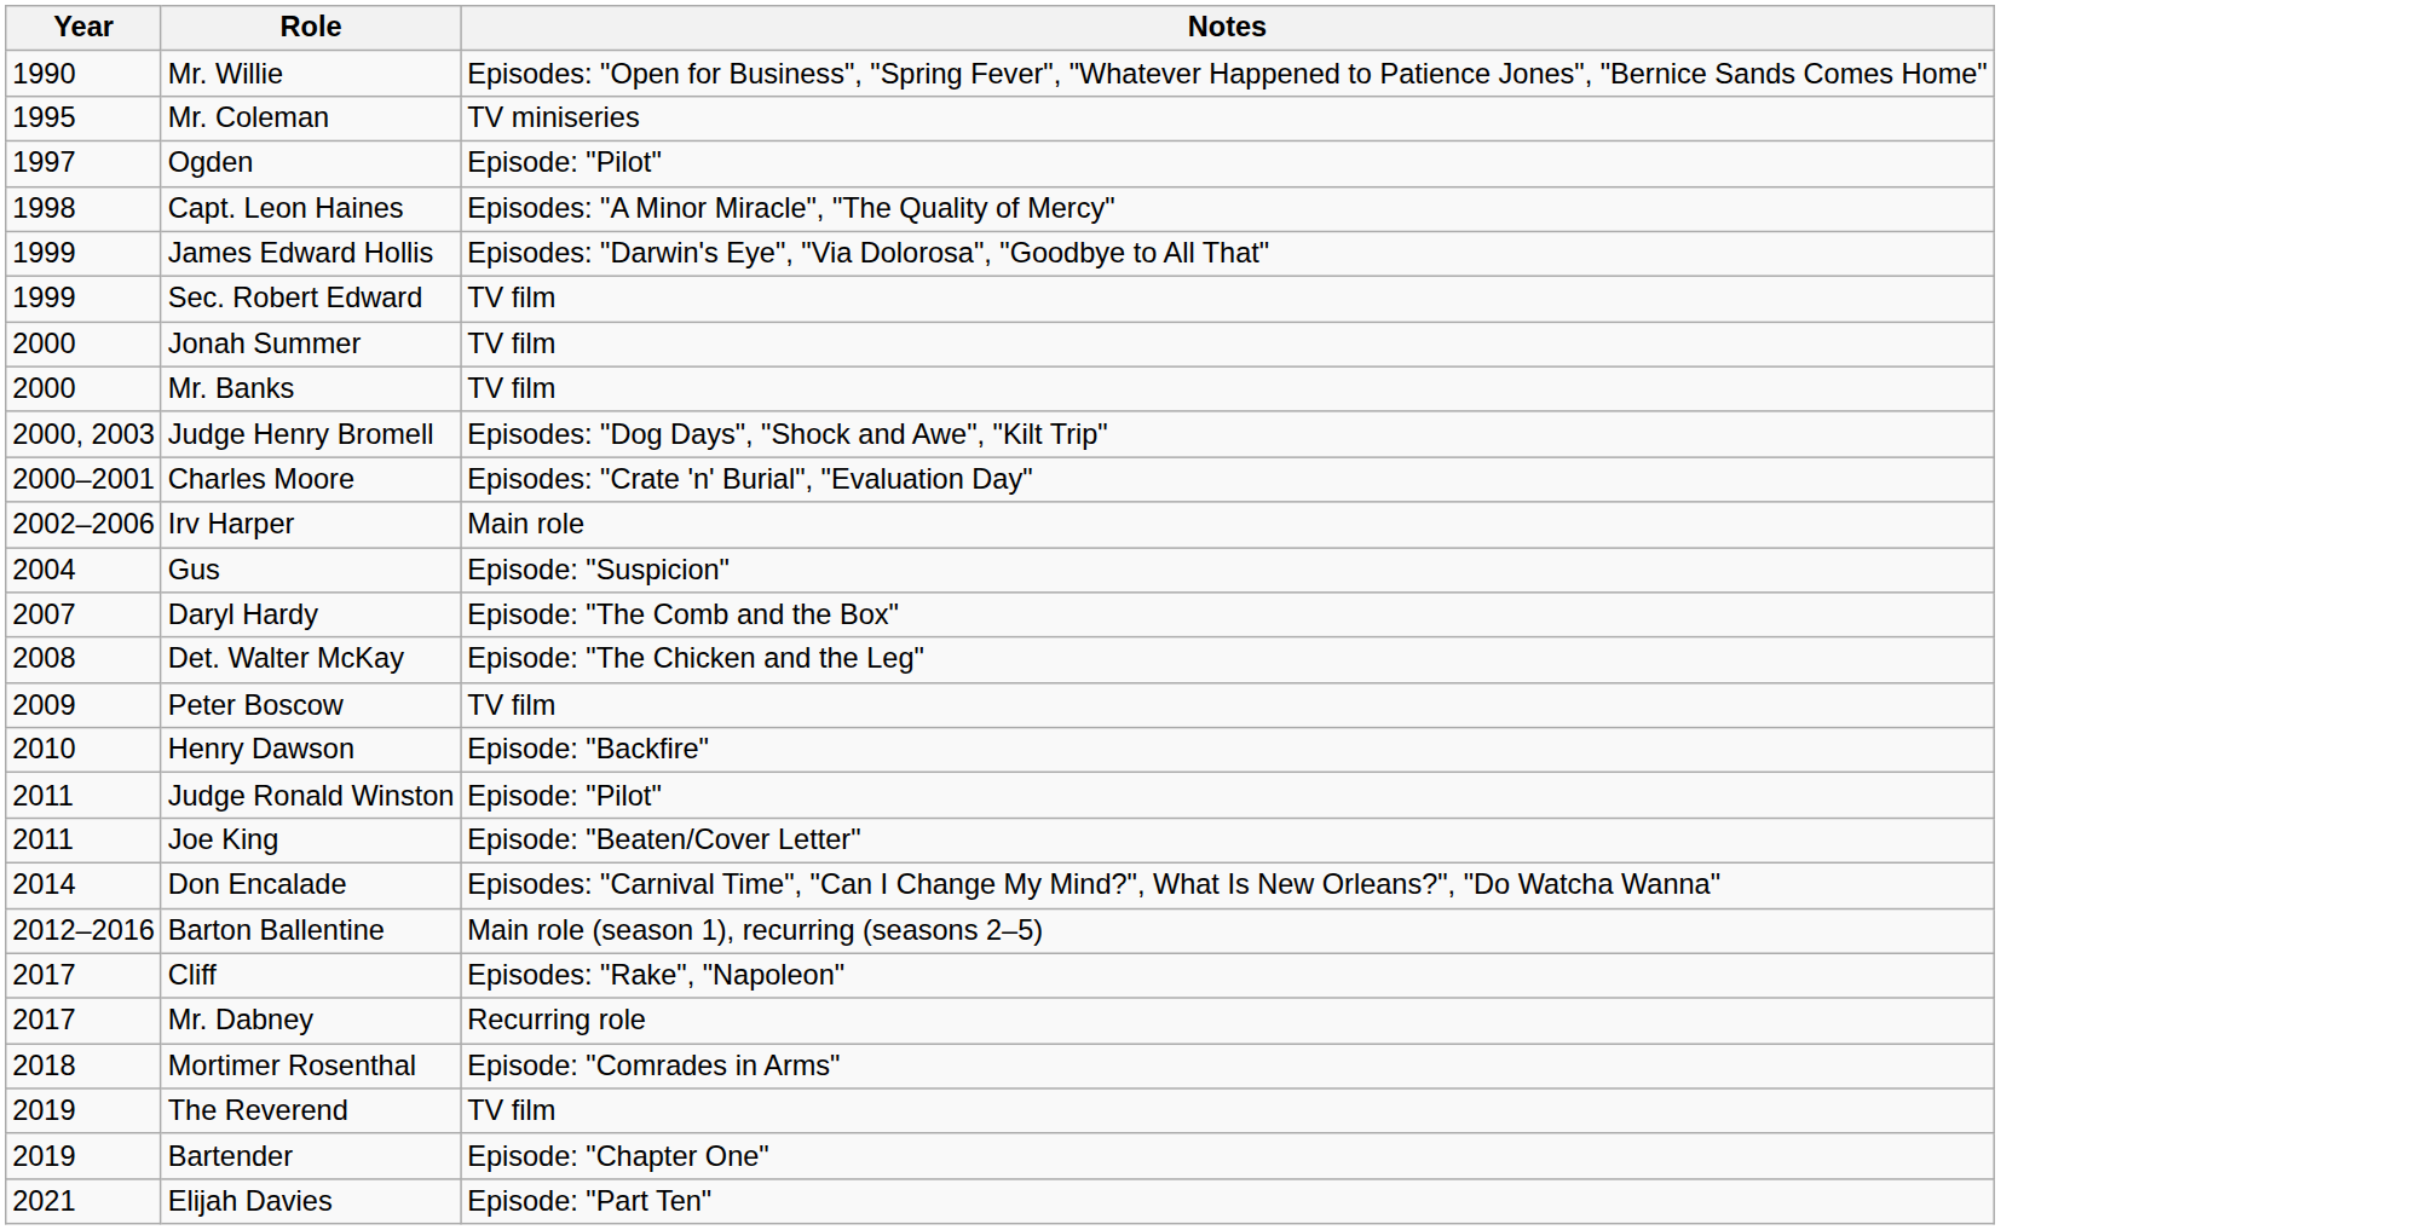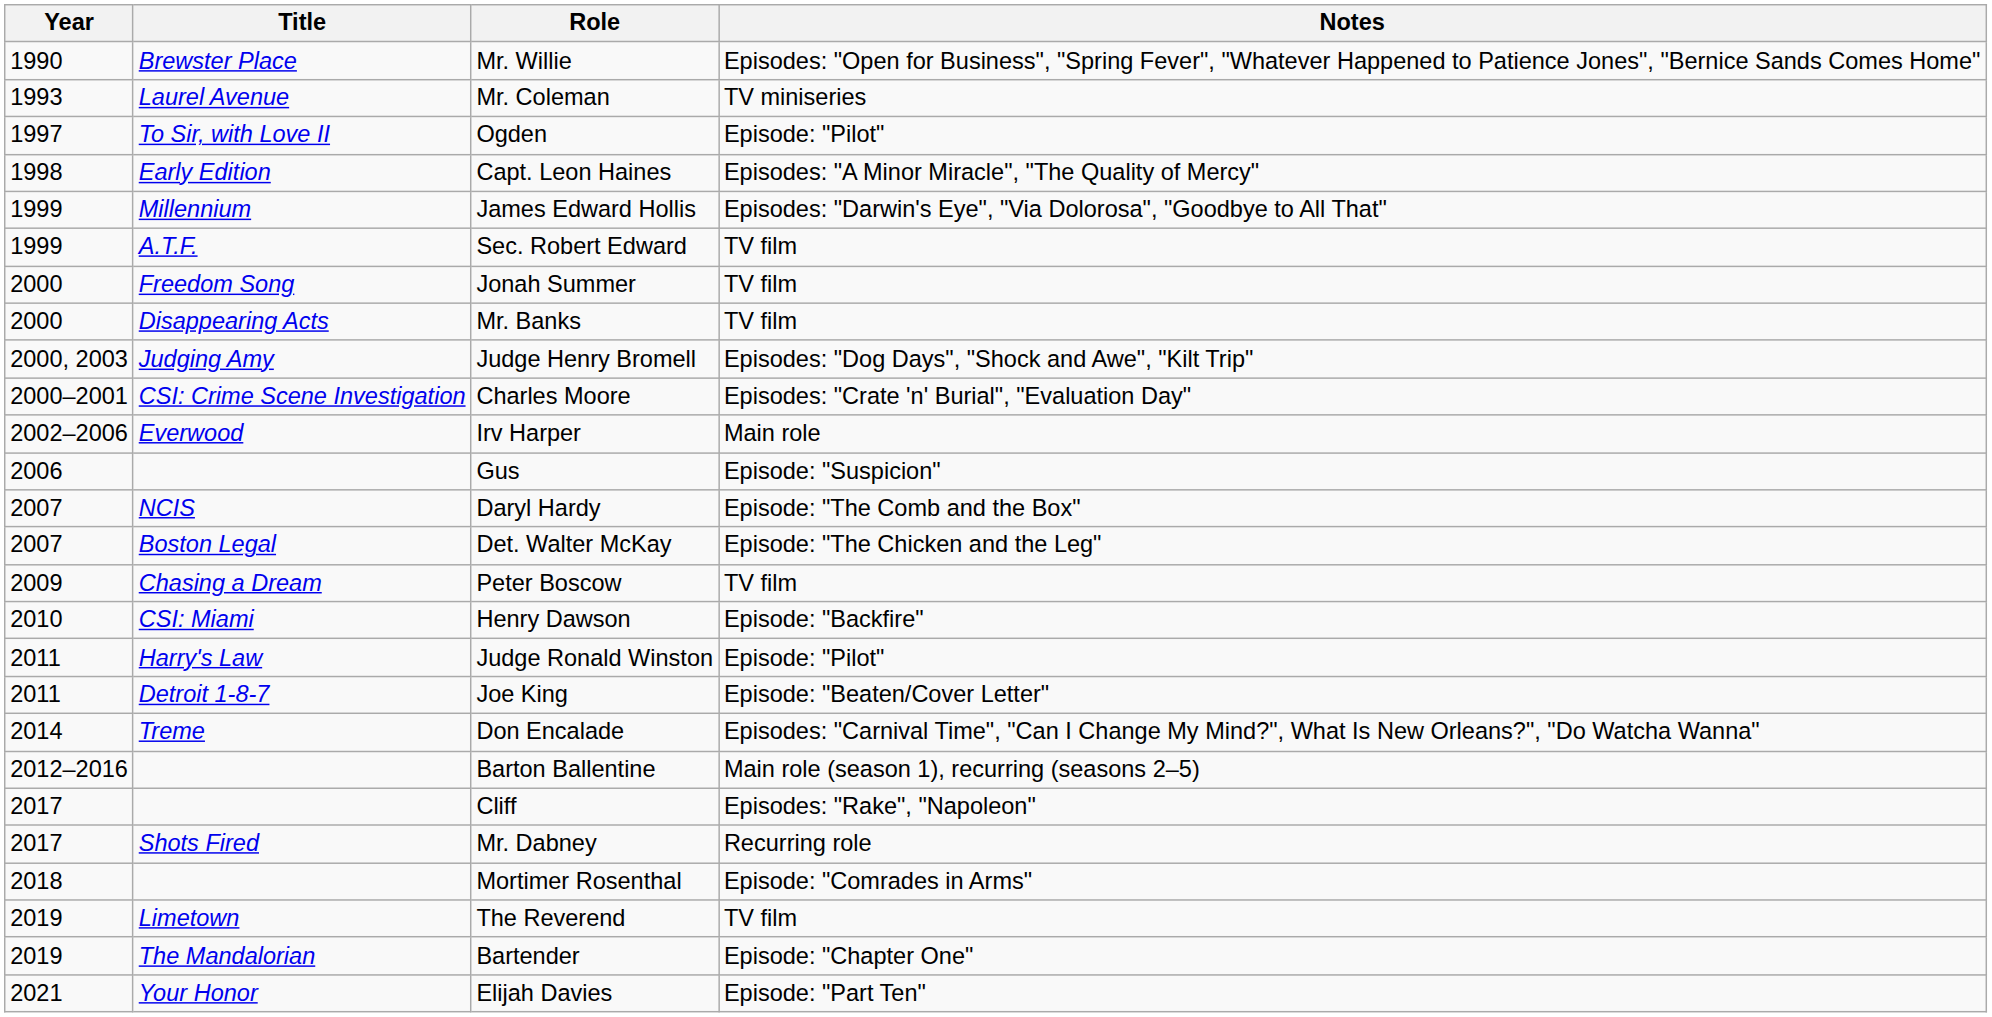 <table class="wikitable sortable">
 <tr>
 <th>Year</th>
+<th>Title</th>
 <th>Role</th>
 <th class="unsortable">Notes</th>
 </tr>
 <tr>
 <td>1990</td>
+<td><em><a href='#'>Brewster Place</a></em></td>
 <td>Mr. Willie</td>
 <td>Episodes: "Open for Business", "Spring Fever", "Whatever Happened to Patience Jones", "Bernice Sands Comes Home"</td>
 </tr>
 <tr>
-<td>1995</td>
+<td>1993</td>
+<td><em><a href='#'>Laurel Avenue</a></em></td>
 <td>Mr. Coleman</td>
 <td>TV miniseries</td>
 </tr>
 <tr>
 <td>1997</td>
+<td><em><a href='#'>To Sir, with Love II</a></em></td>
 <td>Ogden</td>
 <td>Episode: "Pilot"</td>
 </tr>
 <tr>
 <td>1998</td>
+<td><em><a href='#'>Early Edition</a></em></td>
 <td>Capt. Leon Haines</td>
 <td>Episodes: "A Minor Miracle", "The Quality of Mercy"</td>
 </tr>
 <tr>
 <td>1999</td>
+<td><em><a href='#'>Millennium</a></em></td>
 <td>James Edward Hollis</td>
 <td>Episodes: "Darwin's Eye", "Via Dolorosa", "Goodbye to All That"</td>
 </tr>
 <tr>
 <td>1999</td>
+<td><em><a href='#'>A.T.F.</a></em></td>
 <td>Sec. Robert Edward</td>
 <td>TV film</td>
 </tr>
 <tr>
 <td>2000</td>
+<td><em><a href='#'>Freedom Song</a></em></td>
 <td>Jonah Summer</td>
 <td>TV film</td>
 </tr>
 <tr>
 <td>2000</td>
+<td><em><a href='#'>Disappearing Acts</a></em></td>
 <td>Mr. Banks</td>
 <td>TV film</td>
 </tr>
 <tr>
 <td>2000, 2003</td>
+<td><em><a href='#'>Judging Amy</a></em></td>
 <td>Judge Henry Bromell</td>
 <td>Episodes: "Dog Days", "Shock and Awe", "Kilt Trip"</td>
 </tr>
 <tr>
 <td>2000–2001</td>
+<td><em><a href='#'>CSI: Crime Scene Investigation</a></em></td>
 <td>Charles Moore</td>
 <td>Episodes: "Crate 'n' Burial", "Evaluation Day"</td>
 </tr>
 <tr>
 <td>2002–2006</td>
+<td><em><a href='#'>Everwood</a></em></td>
 <td>Irv Harper</td>
 <td>Main role</td>
 </tr>
 <tr>
-<td>2004</td>
+<td>2006</td>
+<td><em></em></td>
 <td>Gus</td>
 <td>Episode: "Suspicion"</td>
 </tr>
 <tr>
 <td>2007</td>
+<td><em><a href='#'>NCIS</a></em></td>
 <td>Daryl Hardy</td>
 <td>Episode: "The Comb and the Box"</td>
 </tr>
 <tr>
-<td>2008</td>
+<td>2007</td>
+<td><em><a href='#'>Boston Legal</a></em></td>
 <td>Det. Walter McKay</td>
 <td>Episode: "The Chicken and the Leg"</td>
 </tr>
 <tr>
 <td>2009</td>
+<td><em><a href='#'>Chasing a Dream</a></em></td>
 <td>Peter Boscow</td>
 <td>TV film</td>
 </tr>
 <tr>
 <td>2010</td>
+<td><em><a href='#'>CSI: Miami</a></em></td>
 <td>Henry Dawson</td>
 <td>Episode: "Backfire"</td>
 </tr>
 <tr>
 <td>2011</td>
+<td><em><a href='#'>Harry's Law</a></em></td>
 <td>Judge Ronald Winston</td>
 <td>Episode: "Pilot"</td>
 </tr>
 <tr>
 <td>2011</td>
+<td><em><a href='#'>Detroit 1-8-7</a></em></td>
 <td>Joe King</td>
 <td>Episode: "Beaten/Cover Letter"</td>
 </tr>
 <tr>
 <td>2014</td>
+<td><em><a href='#'>Treme</a></em></td>
 <td>Don Encalade</td>
 <td>Episodes: "Carnival Time", "Can I Change My Mind?", What Is New Orleans?", "Do Watcha Wanna"</td>
 </tr>
 <tr>
 <td>2012–2016</td>
+<td><em></em></td>
 <td>Barton Ballentine</td>
 <td>Main role (season 1), recurring (seasons 2–5)</td>
 </tr>
 <tr>
 <td>2017</td>
+<td><em></em></td>
 <td>Cliff</td>
 <td>Episodes: "Rake", "Napoleon"</td>
 </tr>
 <tr>
 <td>2017</td>
+<td><em><a href='#'>Shots Fired</a></em></td>
 <td>Mr. Dabney</td>
 <td>Recurring role</td>
 </tr>
 <tr>
 <td>2018</td>
+<td><em></em></td>
 <td>Mortimer Rosenthal</td>
 <td>Episode: "Comrades in Arms"</td>
 </tr>
 <tr>
 <td>2019</td>
+<td><em><a href='#'>Limetown</a></em></td>
 <td>The Reverend</td>
 <td>TV film</td>
 </tr>
 <tr>
 <td>2019</td>
+<td><em><a href='#'>The Mandalorian</a></em></td>
 <td>Bartender</td>
 <td>Episode: "Chapter One"</td>
 </tr>
 <tr>
 <td>2021</td>
+<td><em><a href='#'>Your Honor</a></em></td>
 <td>Elijah Davies</td>
 <td>Episode: "Part Ten"</td>
 </tr>
 </table>
